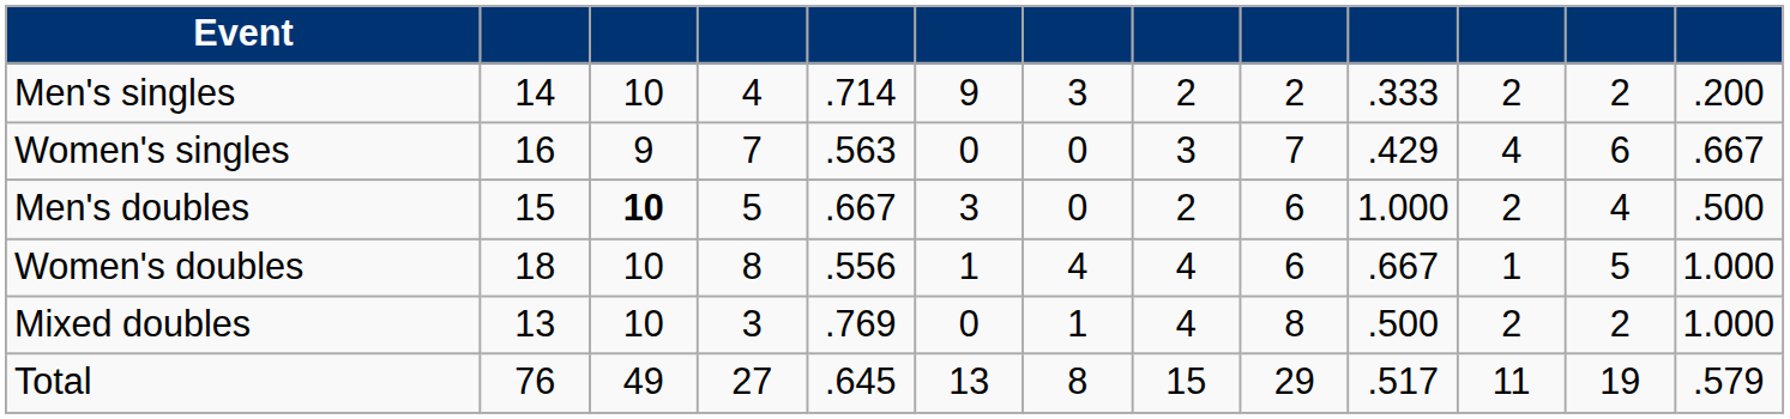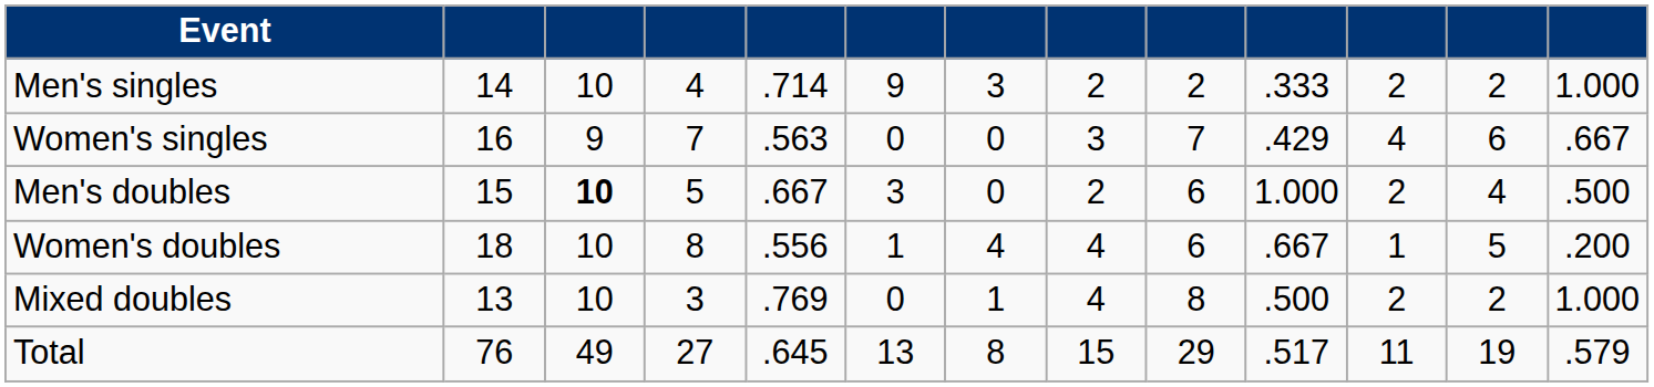 <table class="wikitable" style="text-align:center">
 <tr>
 <th style="background:#003372; color:#fff" width="200px">Event</th>
 <th style="background:#003372; color:#fff" width="40px"></th>
 <th style="background:#003372; color:#fff" width="40px"></th>
 <th style="background:#003372; color:#fff" width="40px"></th>
 <th style="background:#003372; color:#fff" width="40px"></th>
 <th style="background:#003372; color:#fff" width="40px"></th>
 <th style="background:#003372; color:#fff" width="40px"></th>
 <th style="background:#003372; color:#fff" width="40px"></th>
 <th style="background:#003372; color:#fff" width="40px"></th>
 <th style="background:#003372; color:#fff" width="40px"></th>
 <th style="background:#003372; color:#fff" width="40px"></th>
 <th style="background:#003372; color:#fff" width="40px"></th>
 <th style="background:#003372; color:#fff" width="40px"></th>
 </tr>
 <tr>
 <td style="text-align:left">Men's singles</td>
 <td>14</td>
 <td>10</td>
 <td>4</td>
 <td>.714</td>
 <td>9</td>
 <td>3</td>
 <td>2</td>
 <td>2</td>
 <td>.333</td>
 <td>2</td>
 <td>2</td>
-<td>.200</td>
+<td>1.000</td>
 </tr>
 <tr>
 <td style="text-align:left">Women's singles</td>
 <td>16</td>
 <td>9</td>
 <td>7</td>
 <td>.563</td>
 <td>0</td>
 <td>0</td>
 <td>3</td>
 <td>7</td>
 <td>.429</td>
 <td>4</td>
 <td>6</td>
 <td>.667</td>
 </tr>
 <tr>
 <td style="text-align:left">Men's doubles</td>
 <td>15</td>
 <td><strong>10</strong></td>
 <td>5</td>
 <td>.667</td>
 <td>3</td>
 <td>0</td>
 <td>2</td>
 <td>6</td>
 <td>1.000</td>
 <td>2</td>
 <td>4</td>
 <td>.500</td>
 </tr>
 <tr>
 <td style="text-align:left">Women's doubles</td>
 <td>18</td>
 <td>10</td>
 <td>8</td>
 <td>.556</td>
 <td>1</td>
 <td>4</td>
 <td>4</td>
 <td>6</td>
 <td>.667</td>
 <td>1</td>
 <td>5</td>
-<td>1.000</td>
+<td>.200</td>
 </tr>
 <tr>
 <td style="text-align:left">Mixed doubles</td>
 <td>13</td>
 <td>10</td>
 <td>3</td>
 <td>.769</td>
 <td>0</td>
 <td>1</td>
 <td>4</td>
 <td>8</td>
 <td>.500</td>
 <td>2</td>
 <td>2</td>
 <td>1.000</td>
 </tr>
 <tr>
 <td style="text-align:left">Total</td>
 <td>76</td>
 <td>49</td>
 <td>27</td>
 <td>.645</td>
 <td>13</td>
 <td>8</td>
 <td>15</td>
 <td>29</td>
 <td>.517</td>
 <td>11</td>
 <td>19</td>
 <td>.579</td>
 </tr>
 </table>
